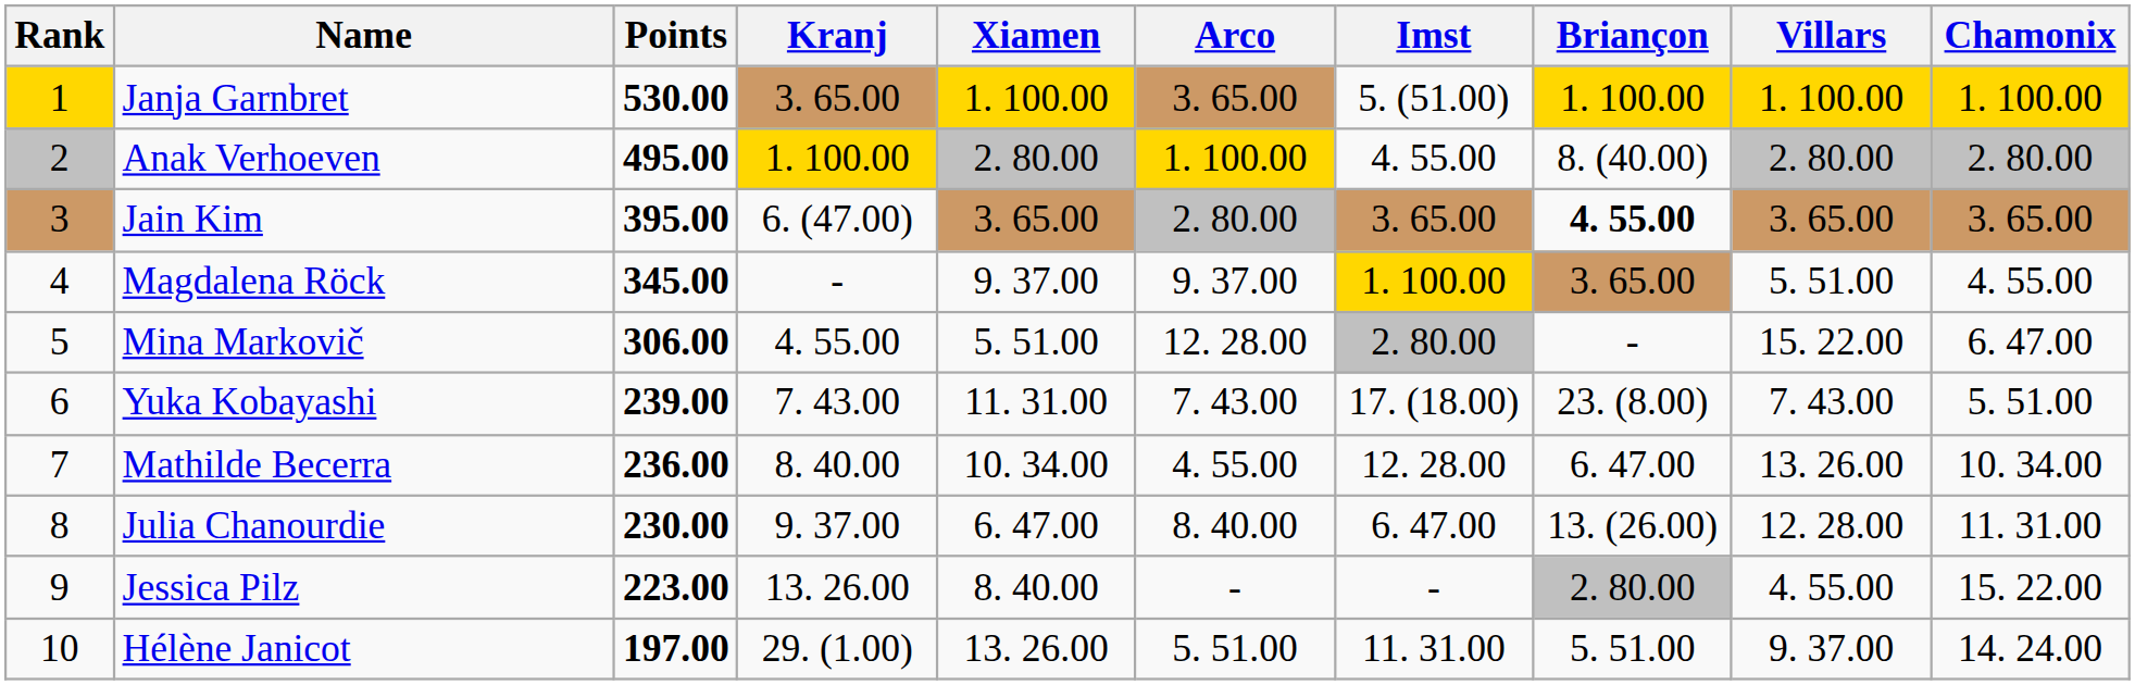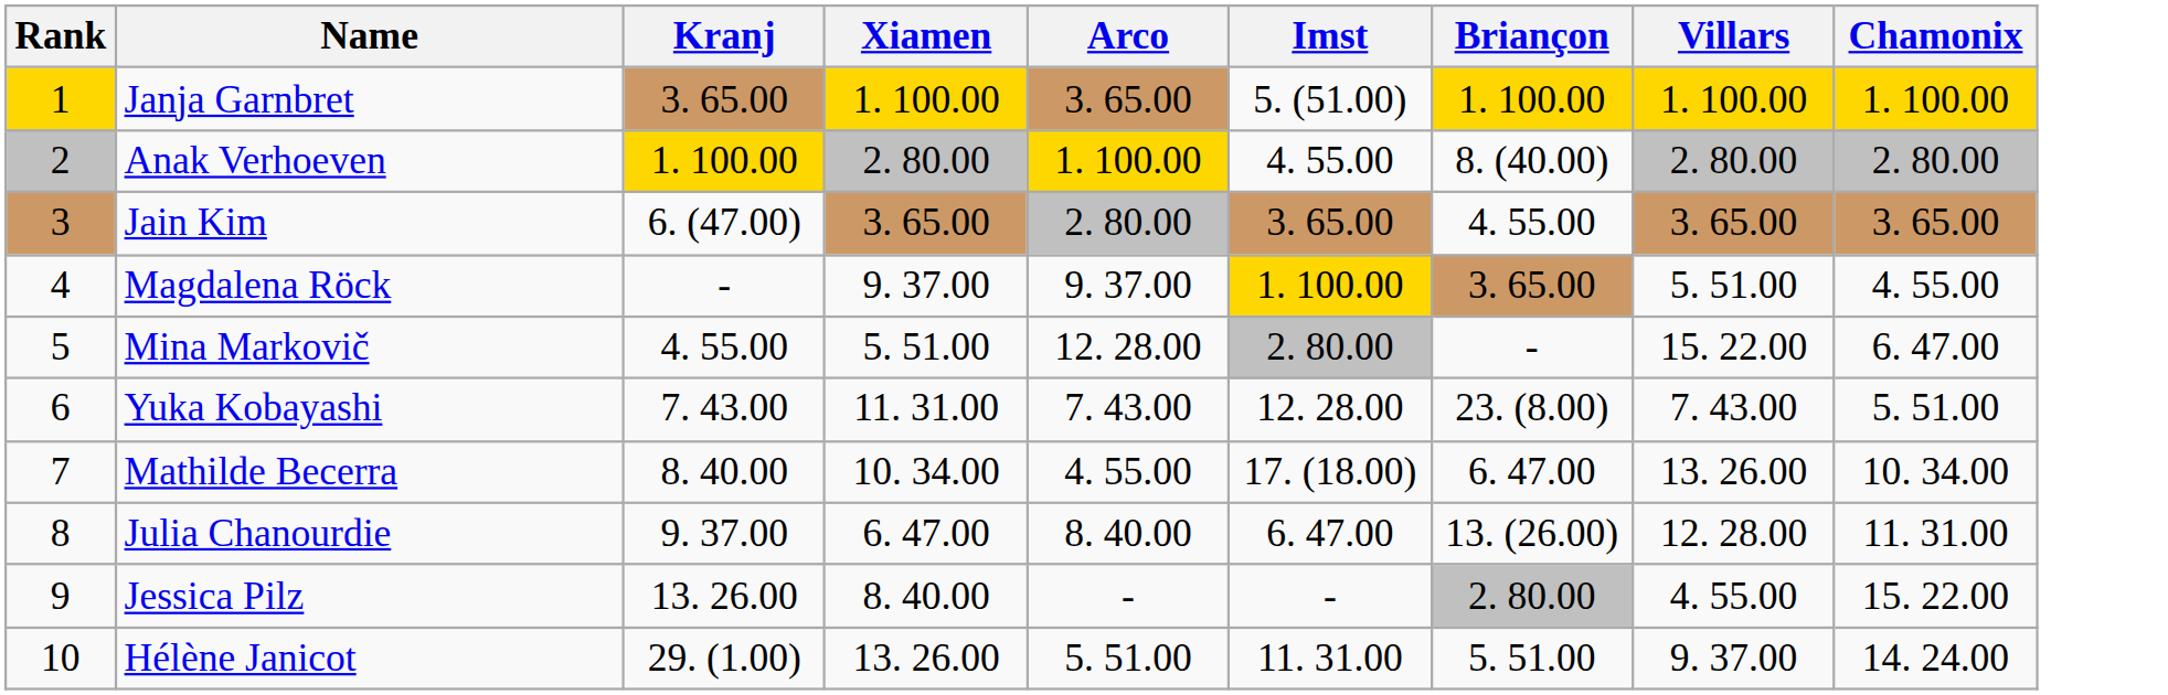 <table class="wikitable sortable">
 <tr>
 <th>Rank</th>
 <th width = "200">Name</th>
-<th>Points</th>
 <th width = "75" data-sort-type="number"><a href='#'>Kranj</a></th>
 <th width = "75" data-sort-type="number"><a href='#'>Xiamen</a></th>
 <th width = "75" data-sort-type="number"><a href='#'>Arco</a></th>
 <th width = "75" data-sort-type="number"><a href='#'>Imst</a></th>
 <th width = "75" data-sort-type="number"><a href='#'>Briançon</a></th>
 <th width = "75" data-sort-type="number"><a href='#'>Villars</a></th>
 <th width = "75" data-sort-type="number"><a href='#'>Chamonix</a></th>
 </tr>
 <tr>
 <td align="center" style="background: gold">1</td>
 <td> <a href='#'>Janja Garnbret</a></td>
-<td align="center"><strong>530.00	</strong></td>
 <td align="center" style="background: #cc9966">3. 65.00</td>
 <td align="center" style="background: gold">1. 100.00</td>
 <td align="center" style="background: #cc9966">3. 65.00</td>
 <td align="center">5. (51.00)</td>
 <td align="center" style="background: gold">1. 100.00</td>
 <td align="center" style="background: gold">1. 100.00</td>
 <td align="center" style="background: gold">1. 100.00</td>
 </tr>
 <tr>
 <td align="center" style="background: silver">2</td>
 <td> <a href='#'>Anak Verhoeven</a></td>
-<td align="center"><strong>495.00	</strong></td>
 <td align="center" style="background: gold">1. 100.00</td>
 <td align="center" style="background: silver">2. 80.00</td>
 <td align="center" style="background: gold">1. 100.00</td>
 <td align="center">4. 55.00</td>
 <td align="center">8. (40.00)</td>
 <td align="center" style="background: silver">2. 80.00</td>
 <td align="center" style="background: silver">2. 80.00</td>
 </tr>
 <tr>
 <td align="center" style="background: #cc9966">3</td>
 <td> <a href='#'>Jain Kim</a></td>
-<td align="center"><strong>395.00	</strong></td>
 <td align="center">6. (47.00)</td>
 <td align="center" style="background: #cc9966">3. 65.00</td>
 <td align="center" style="background: silver">2. 80.00</td>
 <td align="center" style="background: #cc9966">3. 65.00</td>
-<td align="center"><strong>4. 55.00</strong></td>
+<td align="center">4. 55.00</td>
 <td align="center" style="background: #cc9966">3. 65.00</td>
 <td align="center" style="background: #cc9966">3. 65.00</td>
 </tr>
 <tr>
 <td align="center">4</td>
 <td> <a href='#'>Magdalena Röck</a></td>
-<td align="center"><strong>345.00	</strong></td>
 <td align="center">-</td>
 <td align="center">9. 37.00</td>
 <td align="center">9. 37.00</td>
 <td align="center" style="background: gold">1. 100.00</td>
 <td align="center" style="background: #cc9966">3. 65.00</td>
 <td align="center">5. 51.00</td>
 <td align="center">4. 55.00</td>
 </tr>
 <tr>
 <td align="center">5</td>
 <td> <a href='#'>Mina Markovič</a></td>
-<td align="center"><strong>306.00	</strong></td>
 <td align="center">4. 55.00</td>
 <td align="center">5. 51.00</td>
 <td align="center">12. 28.00</td>
 <td align="center" style="background: silver">2. 80.00</td>
 <td align="center">-</td>
 <td align="center">15. 22.00</td>
 <td align="center">6. 47.00</td>
 </tr>
 <tr>
 <td align="center">6</td>
 <td> <a href='#'>Yuka Kobayashi</a></td>
-<td align="center"><strong>239.00	</strong></td>
 <td align="center">7. 43.00</td>
 <td align="center">11. 31.00</td>
 <td align="center">7. 43.00</td>
-<td align="center">17. (18.00)</td>
+<td align="center">12. 28.00</td>
 <td align="center">23. (8.00)</td>
 <td align="center">7. 43.00</td>
 <td align="center">5. 51.00</td>
 </tr>
 <tr>
 <td align="center">7</td>
 <td> <a href='#'>Mathilde Becerra</a></td>
-<td align="center"><strong>236.00	</strong></td>
 <td align="center">8. 40.00</td>
 <td align="center">10. 34.00</td>
 <td align="center">4. 55.00</td>
-<td align="center">12. 28.00</td>
+<td align="center">17. (18.00)</td>
 <td align="center">6. 47.00</td>
 <td align="center">13. 26.00</td>
 <td align="center">10. 34.00</td>
 </tr>
 <tr>
 <td align="center">8</td>
 <td> <a href='#'>Julia Chanourdie</a></td>
-<td align="center"><strong>230.00	</strong></td>
 <td align="center">9. 37.00</td>
 <td align="center">6. 47.00</td>
 <td align="center">8. 40.00</td>
 <td align="center">6. 47.00</td>
 <td align="center">13. (26.00)</td>
 <td align="center">12. 28.00</td>
 <td align="center">11. 31.00</td>
 </tr>
 <tr>
 <td align="center">9</td>
 <td> <a href='#'>Jessica Pilz</a></td>
-<td align="center"><strong>223.00		</strong></td>
 <td align="center">13. 26.00</td>
 <td align="center">8. 40.00</td>
 <td align="center">-</td>
 <td align="center">-</td>
 <td align="center" style="background: silver">2. 80.00</td>
 <td align="center">4. 55.00</td>
 <td align="center">15. 22.00</td>
 </tr>
 <tr>
 <td align="center">10</td>
 <td> <a href='#'>Hélène Janicot</a></td>
-<td align="center"><strong>197.00		</strong></td>
 <td align="center">29. (1.00)</td>
 <td align="center">13. 26.00</td>
 <td align="center">5. 51.00</td>
 <td align="center">11. 31.00</td>
 <td align="center">5. 51.00</td>
 <td align="center">9. 37.00</td>
 <td align="center">14. 24.00</td>
 </tr>
 </table>
